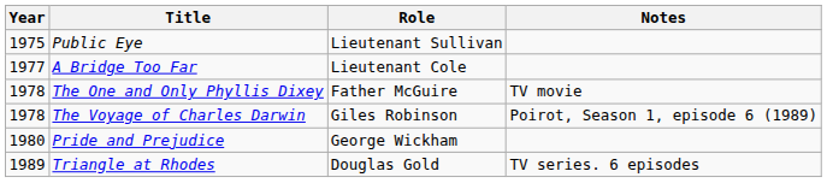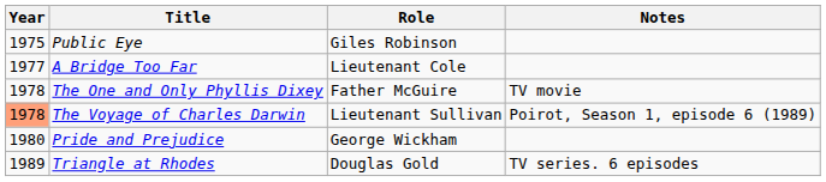 <table class="wikitable">
 <tr>
 <th>Year</th>
 <th>Title</th>
 <th>Role</th>
 <th>Notes</th>
 </tr>
 <tr>
 <td>1975</td>
 <td><em>Public Eye</em></td>
-<td>Lieutenant Sullivan</td>
+<td>Giles Robinson</td>
 <td></td>
 </tr>
 <tr>
 <td>1977</td>
 <td><em><a href='#'>A Bridge Too Far</a></em></td>
 <td>Lieutenant Cole</td>
 <td></td>
 </tr>
 <tr>
 <td>1978</td>
 <td><em><a href='#'>The One and Only Phyllis Dixey</a></em></td>
 <td>Father McGuire</td>
 <td>TV movie</td>
 </tr>
 <tr>
-<td>1978</td>
+<td style="background: lightsalmon;">1978</td>
 <td><em><a href='#'>The Voyage of Charles Darwin</a></em></td>
-<td>Giles Robinson</td>
+<td>Lieutenant Sullivan</td>
 <td>Poirot, Season 1, episode 6 (1989)</td>
 </tr>
 <tr>
 <td>1980</td>
 <td><em><a href='#'>Pride and Prejudice</a></em></td>
 <td>George Wickham</td>
 <td></td>
 </tr>
 <tr>
 <td>1989</td>
 <td><em><a href='#'>Triangle at Rhodes</a></em></td>
 <td>Douglas Gold</td>
 <td>TV series. 6 episodes</td>
 </tr>
 </table>
